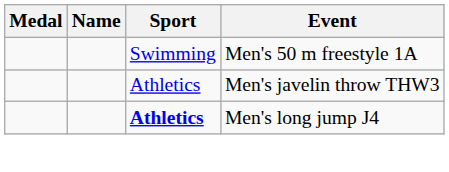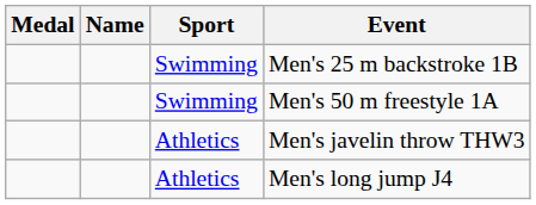 <table class="wikitable sortable" style="font-size: 90%;">
 <tr>
 <th>Medal</th>
 <th>Name</th>
 <th>Sport</th>
 <th>Event</th>
+</tr>
+<tr>
+<td></td>
+<td></td>
+<td><a href='#'>Swimming</a></td>
+<td>Men's 25 m backstroke 1B</td>
 </tr>
 <tr>
 <td></td>
 <td></td>
 <td><a href='#'>Swimming</a></td>
 <td>Men's 50 m freestyle 1A</td>
 </tr>
 <tr>
 <td></td>
 <td></td>
 <td><a href='#'>Athletics</a></td>
 <td>Men's javelin throw THW3</td>
 </tr>
 <tr>
 <td></td>
 <td></td>
-<td><strong><a href='#'>Athletics</a></strong></td>
+<td><a href='#'>Athletics</a></td>
 <td>Men's long jump J4</td>
 </tr>
 </table>
